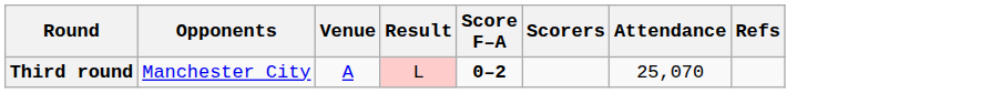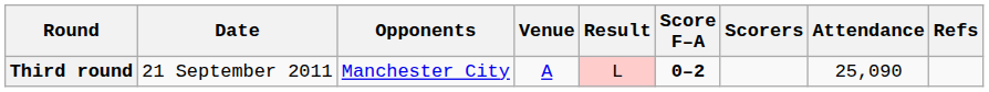 <table class="wikitable plainrowheaders" style="text-align:center">
 <tr>
 <th scope=col>Round</th>
+<th scope=col>Date</th>
 <th scope=col>Opponents</th>
 <th scope=col>Venue</th>
 <th scope=col>Result</th>
 <th scope=col>Score<br>F–A</th>
 <th scope=col>Scorers</th>
 <th scope=col>Attendance</th>
 <th scope=col>Refs</th>
 </tr>
 <tr>
 <th scope=row>Third round</th>
+<td style=text-align:left>21 September 2011</td>
 <td style=text-align:left><a href='#'>Manchester City</a></td>
 <td><a href='#'>A</a></td>
 <td style=background:#fcc>L</td>
 <td><strong>0–2</strong></td>
 <td></td>
-<td>25,070</td>
+<td>25,090</td>
 <td></td>
 </tr>
 </table>
